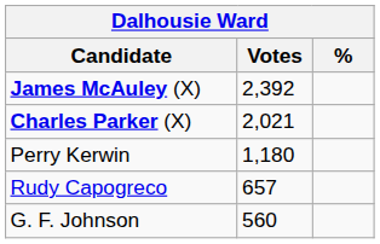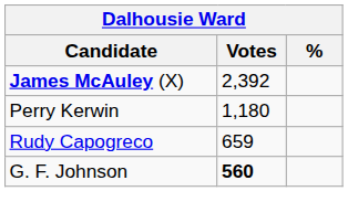 <table class="wikitable">
 <tr>
 <th colspan="3"><a href='#'>Dalhousie Ward</a></th>
 </tr>
 <tr>
 <th style="width: 170px">Candidate</th>
 <th style="width: 50px">Votes</th>
 <th style="width: 40px">%</th>
 </tr>
 <tr>
 <td><strong><a href='#'>James McAuley</a></strong> (X)</td>
 <td>2,392</td>
 <td></td>
 </tr>
 <tr>
-<td><strong><a href='#'>Charles Parker</a></strong> (X)</td>
-<td>2,021</td>
-<td></td>
-</tr>
-<tr>
 <td>Perry Kerwin</td>
 <td>1,180</td>
 <td></td>
 </tr>
 <tr>
 <td><a href='#'>Rudy Capogreco</a></td>
-<td>657</td>
+<td>659</td>
 <td></td>
 </tr>
 <tr>
 <td>G. F. Johnson</td>
-<td>560</td>
+<td><strong>560</strong></td>
 <td></td>
 </tr>
 </table>
